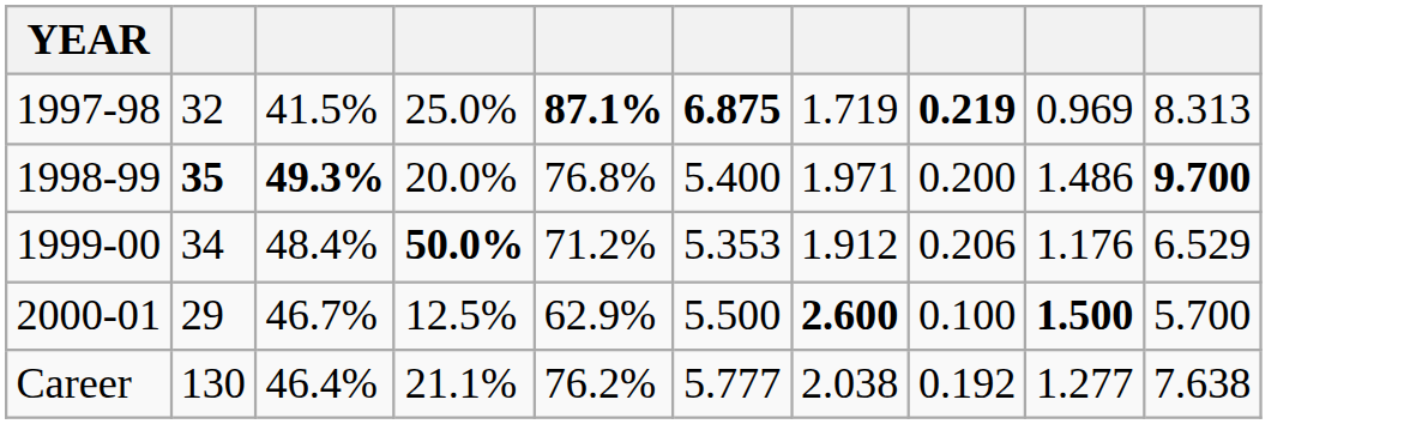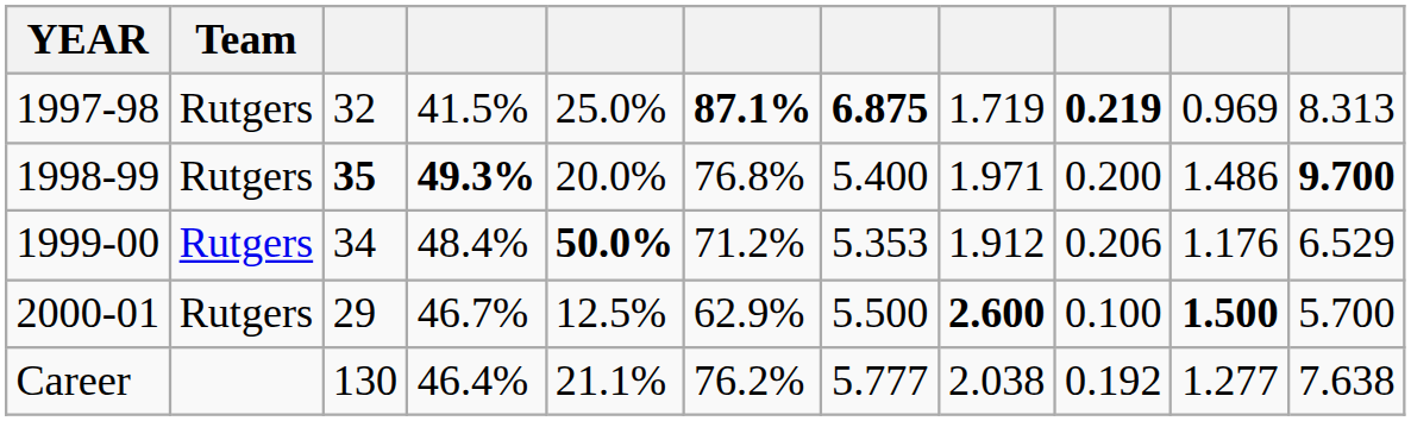 <table class="wikitable">
 <tr>
 <th>YEAR</th>
+<th>Team</th>
 <th></th>
 <th></th>
 <th></th>
 <th></th>
 <th></th>
 <th></th>
 <th></th>
 <th></th>
 <th></th>
 </tr>
 <tr>
 <td>1997-98</td>
+<td>Rutgers</td>
 <td>32</td>
 <td>41.5%</td>
 <td>25.0%</td>
 <td><strong>87.1%</strong></td>
 <td><strong>6.875</strong></td>
 <td>1.719</td>
 <td><strong>0.219</strong></td>
 <td>0.969</td>
 <td>8.313</td>
 </tr>
 <tr>
 <td>1998-99</td>
+<td>Rutgers</td>
 <td><strong>35</strong></td>
 <td><strong>49.3%</strong></td>
 <td>20.0%</td>
 <td>76.8%</td>
 <td>5.400</td>
 <td>1.971</td>
 <td>0.200</td>
 <td>1.486</td>
 <td><strong>9.700</strong></td>
 </tr>
 <tr>
 <td>1999-00</td>
+<td><a href='#'>Rutgers</a></td>
 <td>34</td>
 <td>48.4%</td>
 <td><strong>50.0%</strong></td>
 <td>71.2%</td>
 <td>5.353</td>
 <td>1.912</td>
 <td>0.206</td>
 <td>1.176</td>
 <td>6.529</td>
 </tr>
 <tr>
 <td>2000-01</td>
+<td>Rutgers</td>
 <td>29</td>
 <td>46.7%</td>
 <td>12.5%</td>
 <td>62.9%</td>
 <td>5.500</td>
 <td><strong>2.600</strong></td>
 <td>0.100</td>
 <td><strong>1.500</strong></td>
 <td>5.700</td>
 </tr>
 <tr>
 <td>Career</td>
+<td></td>
 <td>130</td>
 <td>46.4%</td>
 <td>21.1%</td>
 <td>76.2%</td>
 <td>5.777</td>
 <td>2.038</td>
 <td>0.192</td>
 <td>1.277</td>
 <td>7.638</td>
 </tr>
 </table>
